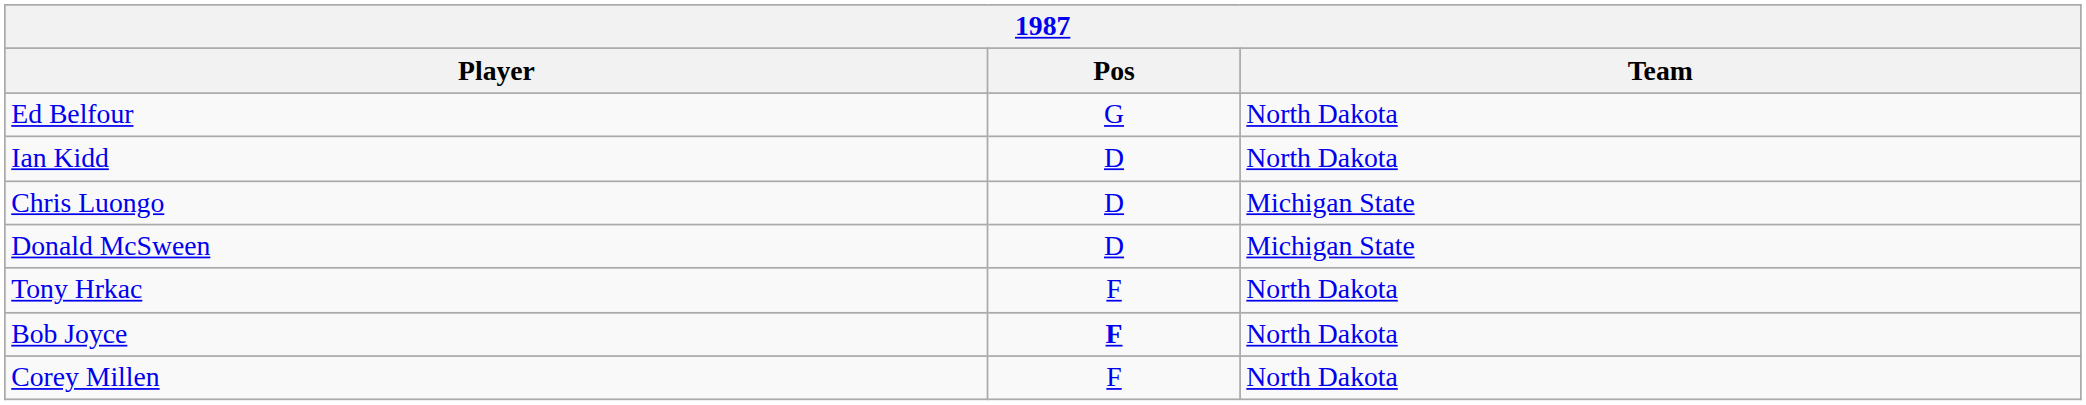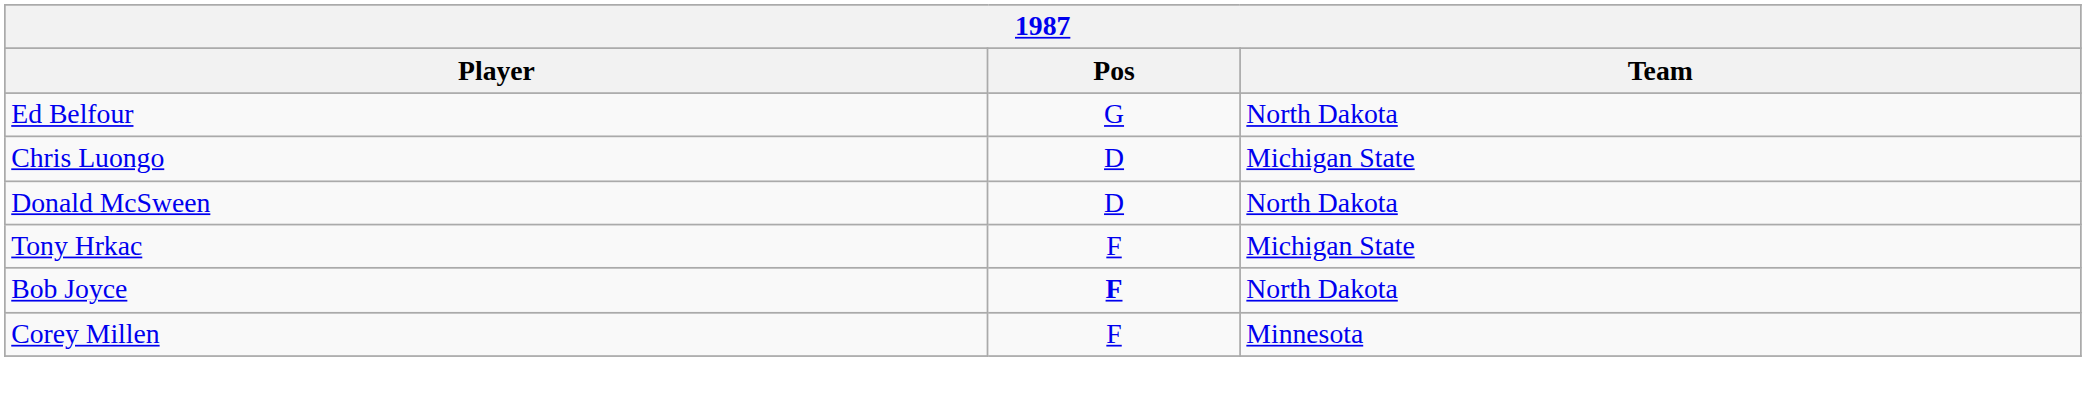 <table class="wikitable" width=95%>
 <tr>
 <th colspan=3><a href='#'>1987</a></th>
 </tr>
 <tr>
 <th>Player</th>
 <th>Pos</th>
 <th>Team</th>
 </tr>
 <tr>
 <td><a href='#'>Ed Belfour</a></td>
 <td style="text-align:center;"><a href='#'>G</a></td>
 <td><a href='#'>North Dakota</a></td>
 </tr>
 <tr>
-<td><a href='#'>Ian Kidd</a></td>
-<td style="text-align:center;"><a href='#'>D</a></td>
-<td><a href='#'>North Dakota</a></td>
-</tr>
-<tr>
 <td><a href='#'>Chris Luongo</a></td>
 <td style="text-align:center;"><a href='#'>D</a></td>
 <td><a href='#'>Michigan State</a></td>
 </tr>
 <tr>
 <td><a href='#'>Donald McSween</a></td>
 <td style="text-align:center;"><a href='#'>D</a></td>
-<td><a href='#'>Michigan State</a></td>
+<td><a href='#'>North Dakota</a></td>
 </tr>
 <tr>
 <td><a href='#'>Tony Hrkac</a></td>
 <td style="text-align:center;"><a href='#'>F</a></td>
-<td><a href='#'>North Dakota</a></td>
+<td><a href='#'>Michigan State</a></td>
 </tr>
 <tr>
 <td><a href='#'>Bob Joyce</a></td>
 <td style="text-align:center;"><strong><a href='#'>F</a></strong></td>
 <td><a href='#'>North Dakota</a></td>
 </tr>
 <tr>
 <td><a href='#'>Corey Millen</a></td>
 <td style="text-align:center;"><a href='#'>F</a></td>
-<td><a href='#'>North Dakota</a></td>
+<td><a href='#'>Minnesota</a></td>
 </tr>
 </table>
